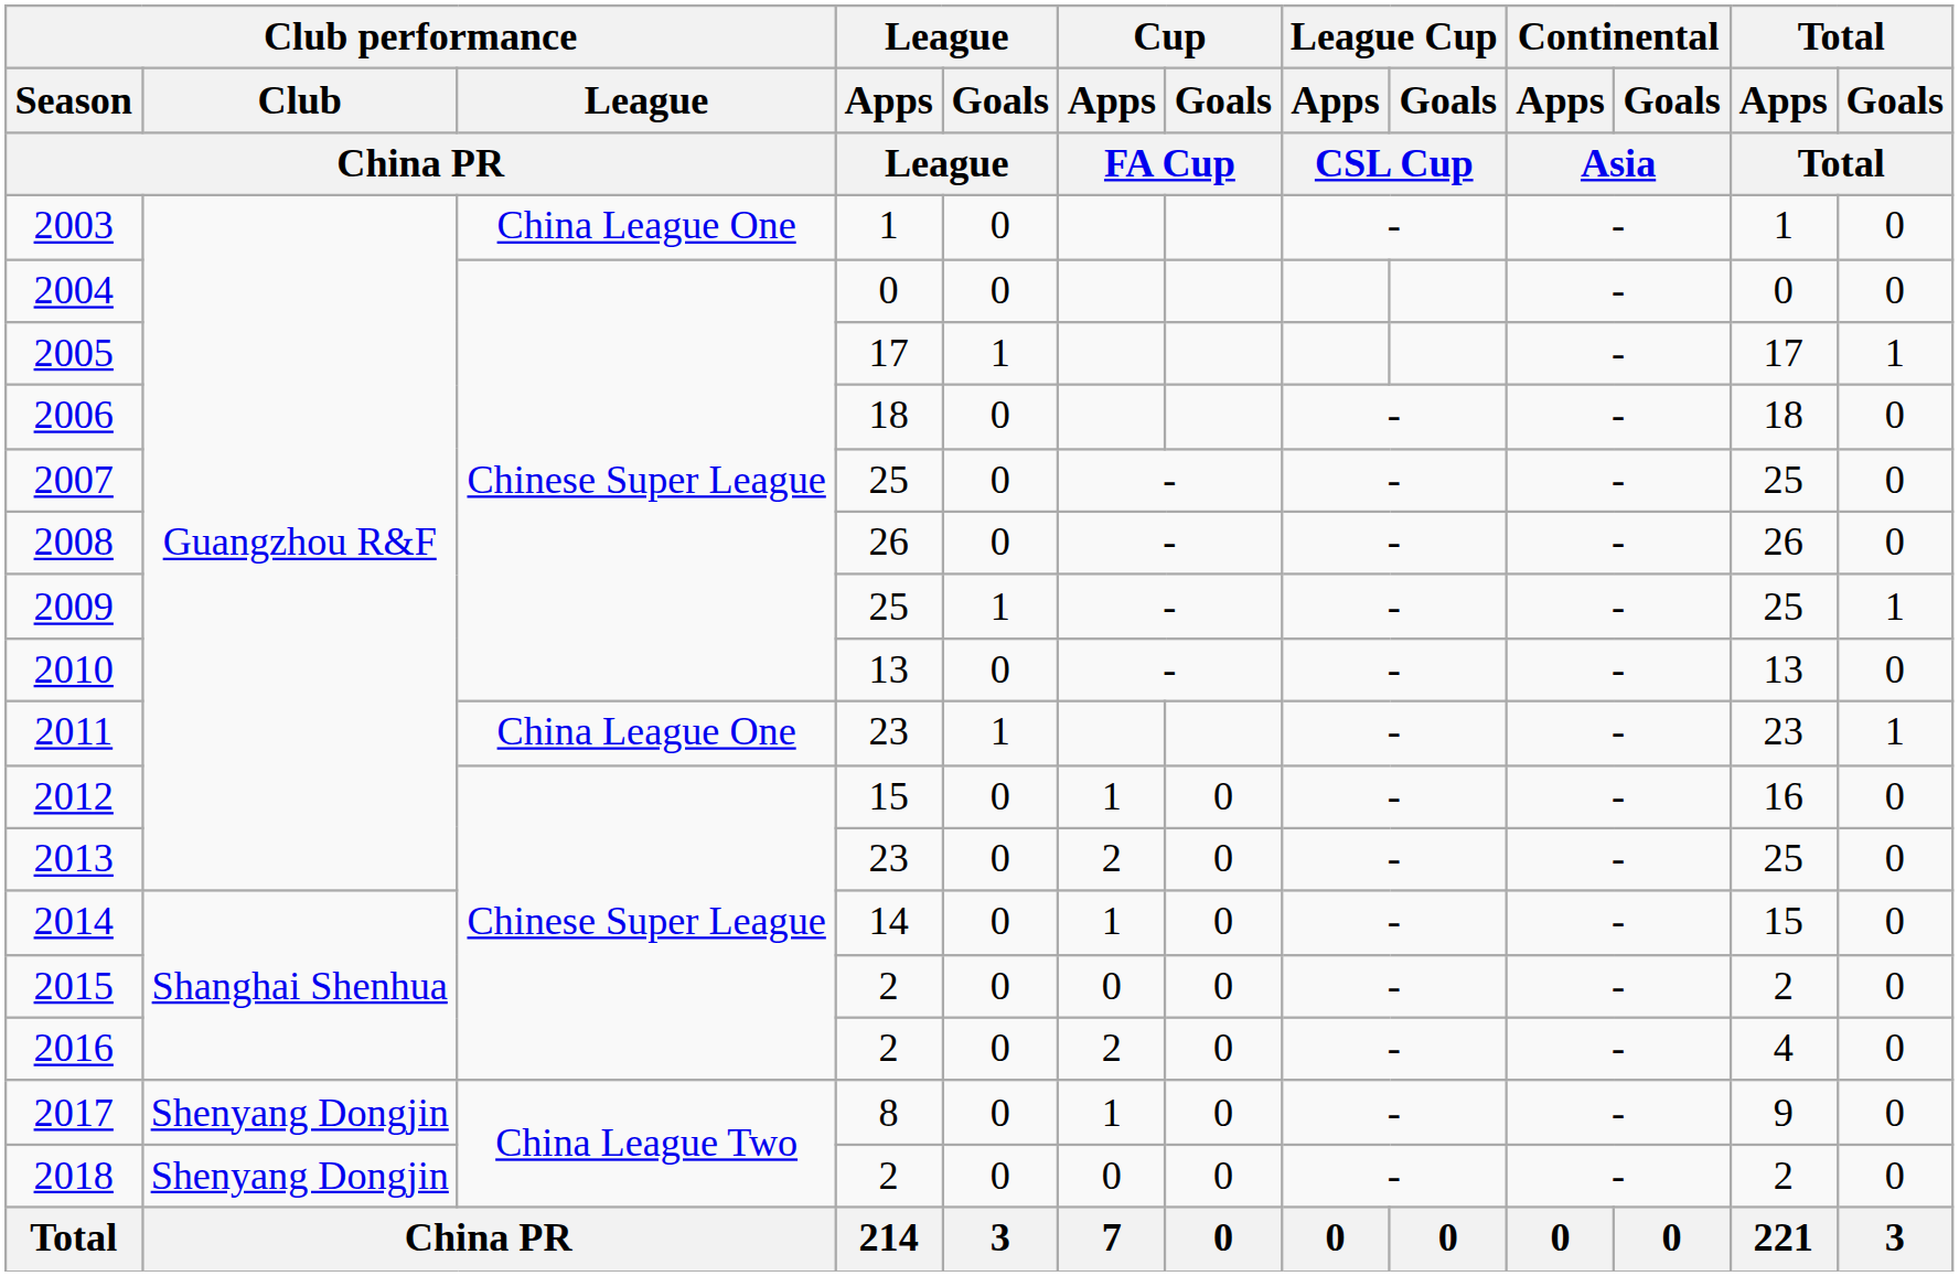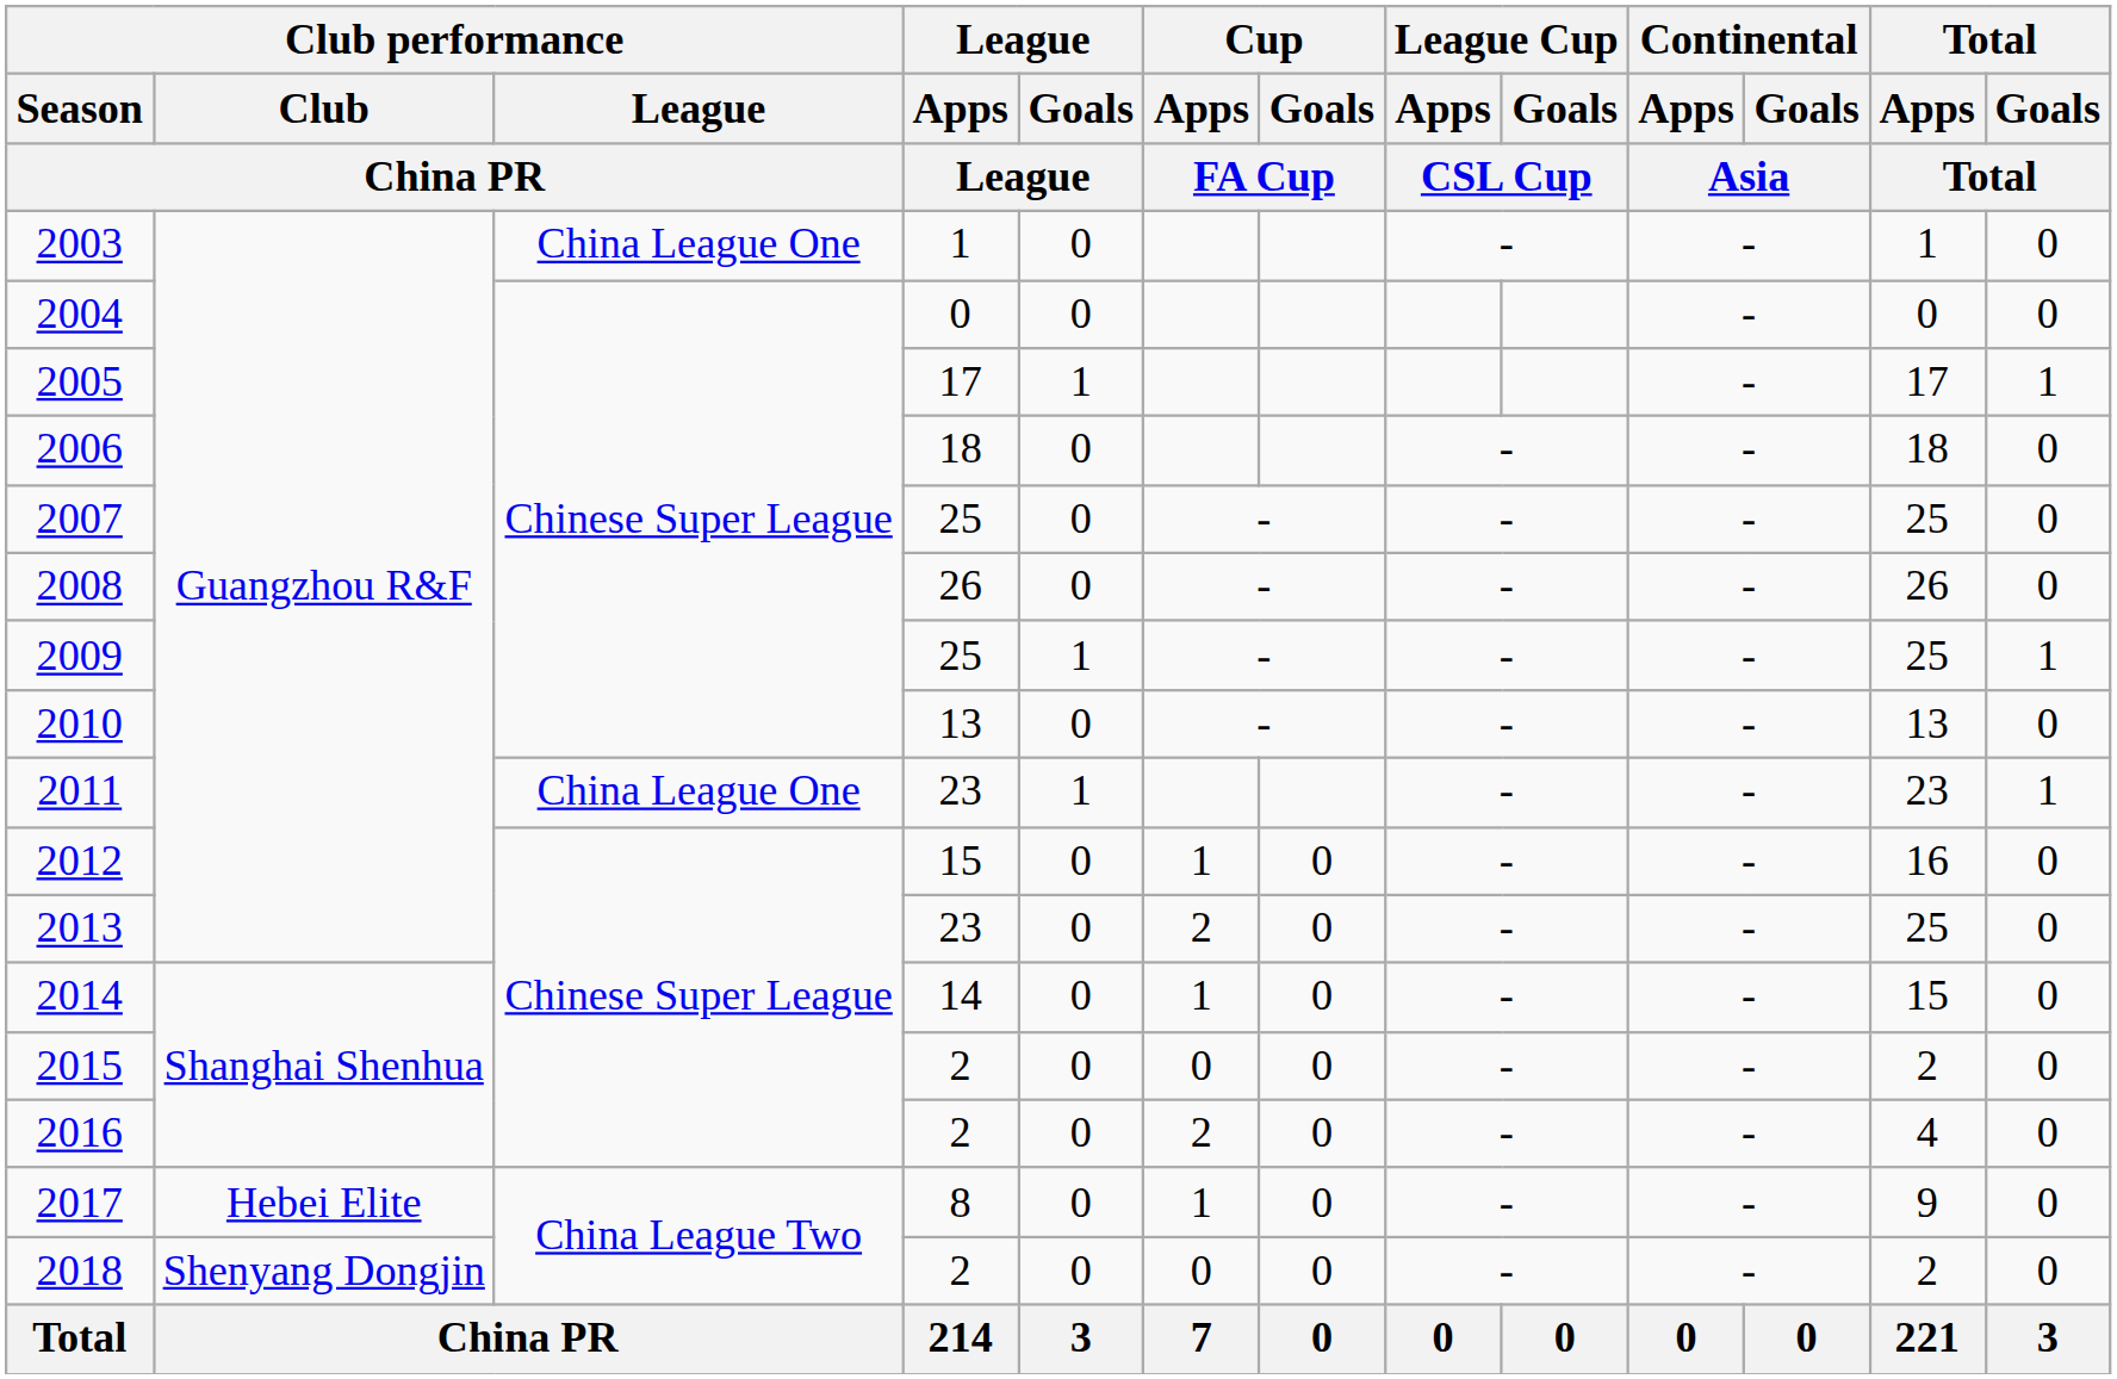 <table class="wikitable" style="text-align:center">
 <tr>
 <th colspan=3>Club performance</th>
 <th colspan=2>League</th>
 <th colspan=2>Cup</th>
 <th colspan=2>League Cup</th>
 <th colspan=2>Continental</th>
 <th colspan=2>Total</th>
 </tr>
 <tr>
 <th>Season</th>
 <th>Club</th>
 <th>League</th>
 <th>Apps</th>
 <th>Goals</th>
 <th>Apps</th>
 <th>Goals</th>
 <th>Apps</th>
 <th>Goals</th>
 <th>Apps</th>
 <th>Goals</th>
 <th>Apps</th>
 <th>Goals</th>
 </tr>
 <tr>
 <th colspan=3>China PR</th>
 <th colspan=2>League</th>
 <th colspan=2><a href='#'>FA Cup</a></th>
 <th colspan=2><a href='#'>CSL Cup</a></th>
 <th colspan=2><a href='#'>Asia</a></th>
 <th colspan=2>Total</th>
 </tr>
 <tr>
 <td><a href='#'>2003</a></td>
 <td rowspan="11"><a href='#'>Guangzhou R&F</a></td>
 <td><a href='#'>China League One</a></td>
 <td>1</td>
 <td>0</td>
 <td></td>
 <td></td>
 <td colspan="2">-</td>
 <td colspan="2">-</td>
 <td>1</td>
 <td>0</td>
 </tr>
 <tr>
 <td><a href='#'>2004</a></td>
 <td rowspan="7"><a href='#'>Chinese Super League</a></td>
 <td>0</td>
 <td>0</td>
 <td></td>
 <td></td>
 <td></td>
 <td></td>
 <td colspan="2">-</td>
 <td>0</td>
 <td>0</td>
 </tr>
 <tr>
 <td><a href='#'>2005</a></td>
 <td>17</td>
 <td>1</td>
 <td></td>
 <td></td>
 <td></td>
 <td></td>
 <td colspan="2">-</td>
 <td>17</td>
 <td>1</td>
 </tr>
 <tr>
 <td><a href='#'>2006</a></td>
 <td>18</td>
 <td>0</td>
 <td></td>
 <td></td>
 <td colspan="2">-</td>
 <td colspan="2">-</td>
 <td>18</td>
 <td>0</td>
 </tr>
 <tr>
 <td><a href='#'>2007</a></td>
 <td>25</td>
 <td>0</td>
 <td colspan="2">-</td>
 <td colspan="2">-</td>
 <td colspan="2">-</td>
 <td>25</td>
 <td>0</td>
 </tr>
 <tr>
 <td><a href='#'>2008</a></td>
 <td>26</td>
 <td>0</td>
 <td colspan="2">-</td>
 <td colspan="2">-</td>
 <td colspan="2">-</td>
 <td>26</td>
 <td>0</td>
 </tr>
 <tr>
 <td><a href='#'>2009</a></td>
 <td>25</td>
 <td>1</td>
 <td colspan="2">-</td>
 <td colspan="2">-</td>
 <td colspan="2">-</td>
 <td>25</td>
 <td>1</td>
 </tr>
 <tr>
 <td><a href='#'>2010</a></td>
 <td>13</td>
 <td>0</td>
 <td colspan="2">-</td>
 <td colspan="2">-</td>
 <td colspan="2">-</td>
 <td>13</td>
 <td>0</td>
 </tr>
 <tr>
 <td><a href='#'>2011</a></td>
 <td><a href='#'>China League One</a></td>
 <td>23</td>
 <td>1</td>
 <td></td>
 <td></td>
 <td colspan="2">-</td>
 <td colspan="2">-</td>
 <td>23</td>
 <td>1</td>
 </tr>
 <tr>
 <td><a href='#'>2012</a></td>
 <td rowspan="5"><a href='#'>Chinese Super League</a></td>
 <td>15</td>
 <td>0</td>
 <td>1</td>
 <td>0</td>
 <td colspan="2">-</td>
 <td colspan="2">-</td>
 <td>16</td>
 <td>0</td>
 </tr>
 <tr>
 <td><a href='#'>2013</a></td>
 <td>23</td>
 <td>0</td>
 <td>2</td>
 <td>0</td>
 <td colspan="2">-</td>
 <td colspan="2">-</td>
 <td>25</td>
 <td>0</td>
 </tr>
 <tr>
 <td><a href='#'>2014</a></td>
 <td rowspan="3"><a href='#'>Shanghai Shenhua</a></td>
 <td>14</td>
 <td>0</td>
 <td>1</td>
 <td>0</td>
 <td colspan="2">-</td>
 <td colspan="2">-</td>
 <td>15</td>
 <td>0</td>
 </tr>
 <tr>
 <td><a href='#'>2015</a></td>
 <td>2</td>
 <td>0</td>
 <td>0</td>
 <td>0</td>
 <td colspan="2">-</td>
 <td colspan="2">-</td>
 <td>2</td>
 <td>0</td>
 </tr>
 <tr>
 <td><a href='#'>2016</a></td>
 <td>2</td>
 <td>0</td>
 <td>2</td>
 <td>0</td>
 <td colspan="2">-</td>
 <td colspan="2">-</td>
 <td>4</td>
 <td>0</td>
 </tr>
 <tr>
 <td><a href='#'>2017</a></td>
-<td><a href='#'>Shenyang Dongjin</a></td>
+<td><a href='#'>Hebei Elite</a></td>
 <td rowspan="2"><a href='#'>China League Two</a></td>
 <td>8</td>
 <td>0</td>
 <td>1</td>
 <td>0</td>
 <td colspan="2">-</td>
 <td colspan="2">-</td>
 <td>9</td>
 <td>0</td>
 </tr>
 <tr>
 <td><a href='#'>2018</a></td>
 <td><a href='#'>Shenyang Dongjin</a></td>
 <td>2</td>
 <td>0</td>
 <td>0</td>
 <td>0</td>
 <td colspan="2">-</td>
 <td colspan="2">-</td>
 <td>2</td>
 <td>0</td>
 </tr>
 <tr>
 <th rowspan=3>Total</th>
 <th colspan=2>China PR</th>
 <th>214</th>
 <th>3</th>
 <th>7</th>
 <th>0</th>
 <th>0</th>
 <th>0</th>
 <th>0</th>
 <th>0</th>
 <th>221</th>
 <th>3</th>
 </tr>
 </table>
